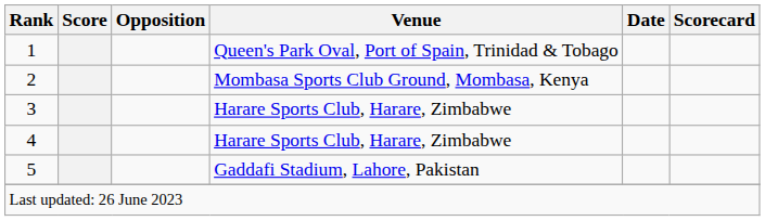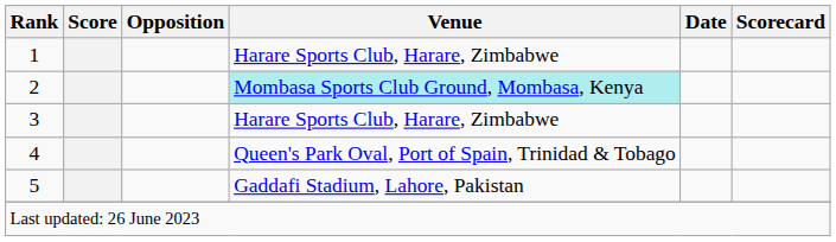 <table class="wikitable plainrowheaders sortable">
 <tr>
 <th scope=col>Rank</th>
 <th scope=col>Score</th>
 <th scope=col>Opposition</th>
 <th scope=col>Venue</th>
 <th scope=col>Date</th>
 <th scope=col>Scorecard</th>
 </tr>
 <tr>
 <td style="text-align:center">1</td>
 <th scope="row" style="text-align:center;"></th>
 <td></td>
-<td><a href='#'>Queen's Park Oval</a>, <a href='#'>Port of Spain</a>, Trinidad & Tobago</td>
+<td><a href='#'>Harare Sports Club</a>, <a href='#'>Harare</a>, Zimbabwe</td>
 <td> </td>
 <td></td>
 </tr>
 <tr>
 <td style="text-align:center">2</td>
 <th scope="row" style="text-align:center;"></th>
 <td></td>
-<td><a href='#'>Mombasa Sports Club Ground</a>, <a href='#'>Mombasa</a>, Kenya</td>
+<td style="background: paleturquoise;"><a href='#'>Mombasa Sports Club Ground</a>, <a href='#'>Mombasa</a>, Kenya</td>
 <td></td>
 <td></td>
 </tr>
 <tr>
 <td style="text-align:center">3</td>
 <th scope="row" style="text-align:center;"></th>
 <td></td>
 <td><a href='#'>Harare Sports Club</a>, <a href='#'>Harare</a>, Zimbabwe</td>
 <td> </td>
 <td></td>
 </tr>
 <tr>
 <td style="text-align:center">4</td>
 <th scope="row" style="text-align:center;"></th>
 <td></td>
-<td><a href='#'>Harare Sports Club</a>, <a href='#'>Harare</a>, Zimbabwe</td>
+<td><a href='#'>Queen's Park Oval</a>, <a href='#'>Port of Spain</a>, Trinidad & Tobago</td>
 <td></td>
 <td></td>
 </tr>
 <tr>
 <td style="text-align:center">5</td>
 <th scope="row" style="text-align:center;"></th>
 <td></td>
 <td><a href='#'>Gaddafi Stadium</a>, <a href='#'>Lahore</a>, Pakistan</td>
 <td></td>
 <td></td>
 </tr>
 <tr>
 </tr>
 <tr class=sortbottom>
 <td colspan=6><small>Last updated: 26 June 2023</small></td>
 </tr>
 </table>
